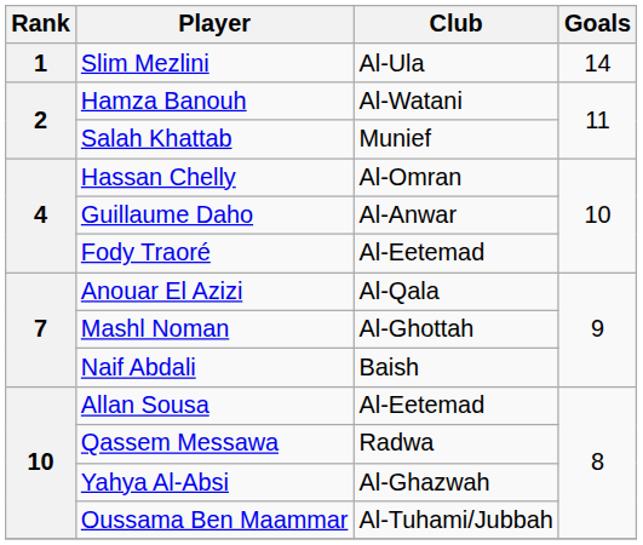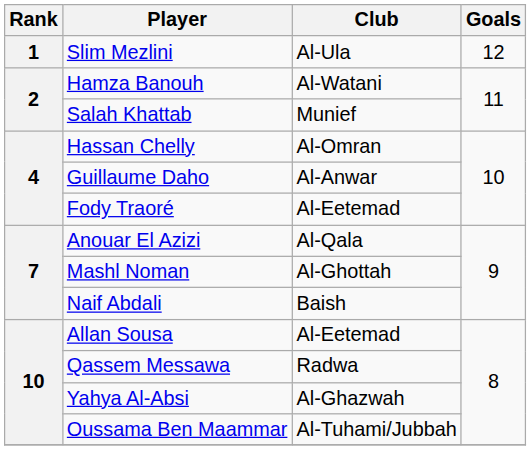 <table class=wikitable>
 <tr>
 <th>Rank</th>
 <th>Player</th>
 <th>Club</th>
 <th>Goals</th>
 </tr>
 <tr>
 <th>1</th>
 <td> <a href='#'>Slim Mezlini</a></td>
 <td>Al-Ula</td>
-<td align=center>14</td>
+<td align=center>12</td>
 </tr>
 <tr>
 <th rowspan=2>2</th>
 <td> <a href='#'>Hamza Banouh</a></td>
 <td>Al-Watani</td>
 <td align=center rowspan=2>11</td>
 </tr>
 <tr>
 <td> <a href='#'>Salah Khattab</a></td>
 <td>Munief</td>
 </tr>
 <tr>
 <th rowspan=3>4</th>
 <td> <a href='#'>Hassan Chelly</a></td>
 <td>Al-Omran</td>
 <td align=center rowspan=3>10</td>
 </tr>
 <tr>
 <td> <a href='#'>Guillaume Daho</a></td>
 <td>Al-Anwar</td>
 </tr>
 <tr>
 <td> <a href='#'>Fody Traoré</a></td>
 <td>Al-Eetemad</td>
 </tr>
 <tr>
 <th rowspan=3>7</th>
 <td> <a href='#'>Anouar El Azizi</a></td>
 <td>Al-Qala</td>
 <td align=center rowspan=3>9</td>
 </tr>
 <tr>
 <td> <a href='#'>Mashl Noman</a></td>
 <td>Al-Ghottah</td>
 </tr>
 <tr>
 <td> <a href='#'>Naif Abdali</a></td>
 <td>Baish</td>
 </tr>
 <tr>
 <th rowspan=4>10</th>
 <td> <a href='#'>Allan Sousa</a></td>
 <td>Al-Eetemad</td>
 <td align=center rowspan=4>8</td>
 </tr>
 <tr>
 <td> <a href='#'>Qassem Messawa</a></td>
 <td>Radwa</td>
 </tr>
 <tr>
 <td> <a href='#'>Yahya Al-Absi</a></td>
 <td>Al-Ghazwah</td>
 </tr>
 <tr>
 <td> <a href='#'>Oussama Ben Maammar</a></td>
 <td>Al-Tuhami/Jubbah</td>
 </tr>
 <tr>
 </tr>
 </table>
